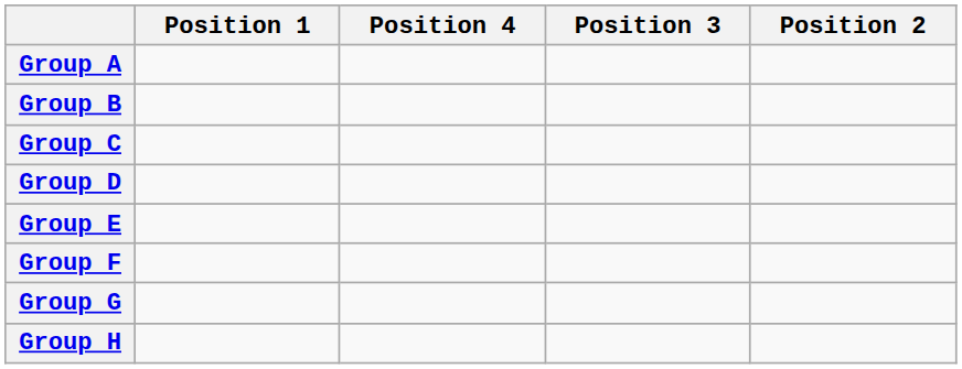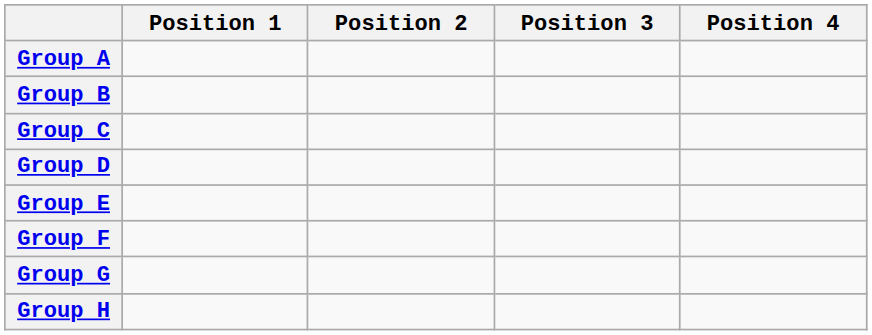 <table class="wikitable sortable">
 <tr>
 <th width=12%></th>
 <th width=19% class=unsortable>Position 1</th>
+<th width=19% class=unsortable>Position 2</th>
+<th width=19% class=unsortable>Position 3</th>
 <th width=19% class=unsortable>Position 4</th>
-<th width=19% class=unsortable>Position 3</th>
-<th width=19% class=unsortable>Position 2</th>
 </tr>
 <tr>
 <th><a href='#'>Group A</a></th>
 <td></td>
 <td></td>
 <td></td>
 <td></td>
 </tr>
 <tr>
 <th><a href='#'>Group B</a></th>
 <td></td>
 <td></td>
 <td></td>
 <td></td>
 </tr>
 <tr>
 <th><a href='#'>Group C</a></th>
 <td></td>
 <td></td>
 <td></td>
 <td></td>
 </tr>
 <tr>
 <th><a href='#'>Group D</a></th>
 <td></td>
 <td></td>
 <td></td>
 <td></td>
 </tr>
 <tr>
 <th><a href='#'>Group E</a></th>
 <td></td>
 <td></td>
 <td></td>
 <td></td>
 </tr>
 <tr>
 <th><a href='#'>Group F</a></th>
 <td></td>
 <td></td>
 <td></td>
 <td></td>
 </tr>
 <tr>
 <th><a href='#'>Group G</a></th>
 <td></td>
 <td></td>
 <td></td>
 <td></td>
 </tr>
 <tr>
 <th><a href='#'>Group H</a></th>
 <td></td>
 <td></td>
 <td></td>
 <td></td>
 </tr>
 </table>
